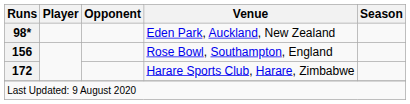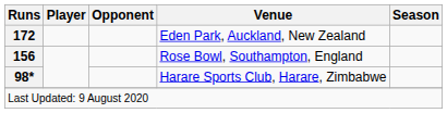 <table class="wikitable plainrowheaders sortable">
 <tr>
 <th scope=col>Runs</th>
 <th scope=col>Player</th>
 <th scope=col>Opponent</th>
 <th scope=col>Venue</th>
 <th scope=col>Season</th>
 </tr>
 <tr>
-<th>98*</th>
+<th>172</th>
 <td></td>
 <td></td>
 <td><a href='#'>Eden Park</a>, <a href='#'>Auckland</a>, New Zealand</td>
 <td></td>
 </tr>
 <tr>
 <th>156</th>
 <td rowspan=2></td>
 <td></td>
 <td><a href='#'>Rose Bowl</a>, <a href='#'>Southampton</a>, England</td>
 <td></td>
 </tr>
 <tr>
-<th>172</th>
+<th>98*</th>
 <td></td>
 <td><a href='#'>Harare Sports Club</a>, <a href='#'>Harare</a>, Zimbabwe</td>
 <td></td>
 </tr>
 <tr>
 </tr>
 <tr class=sortbottom>
 <td colspan=5><small>Last Updated: 9 August 2020</small></td>
 </tr>
 </table>
